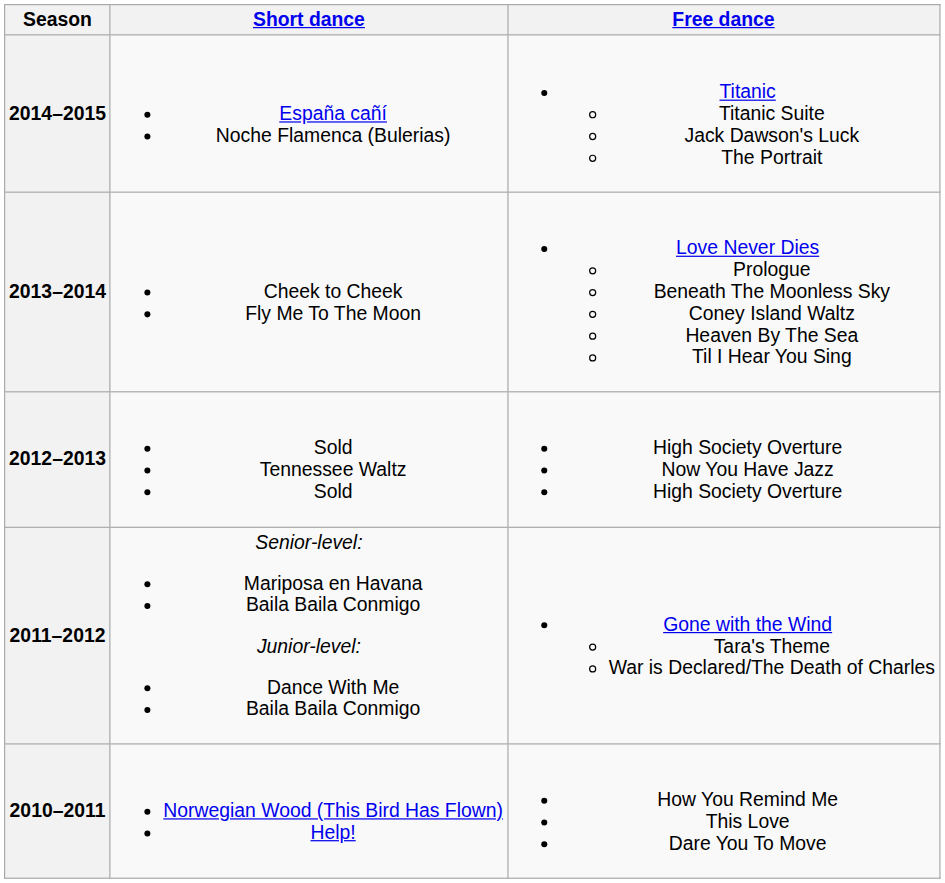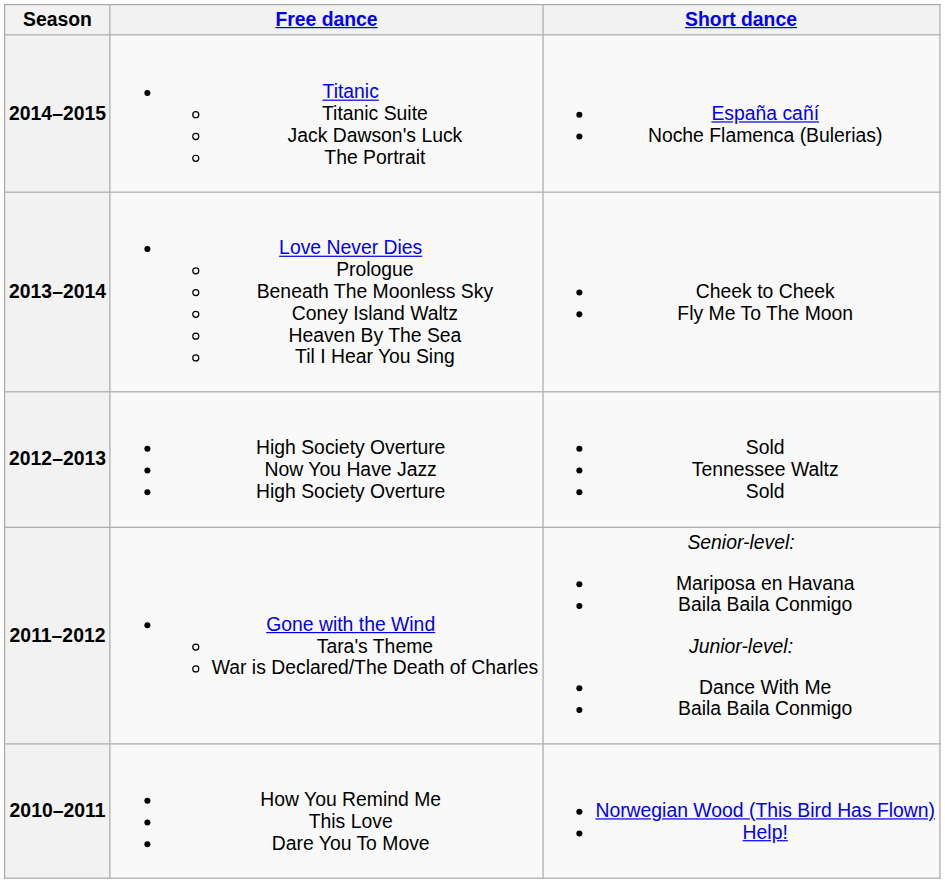 <table class="wikitable" style="text-align:center">
 <tr>
 <th>Season</th>
+<th><a href='#'>Free dance</a></th>
 <th><a href='#'>Short dance</a></th>
-<th><a href='#'>Free dance</a></th>
 </tr>
 <tr>
 <th>2014–2015 <br> </th>
+<td><br><ul><li><a href='#'>Titanic</a> <br><ul><li>Titanic Suite</li><li>Jack Dawson's Luck</li><li>The Portrait</li></ul></li></ul></td>
 <td><br><ul><li><a href='#'>España cañí</a> <br></li><li>Noche Flamenca (Bulerias)</li></ul></td>
-<td><br><ul><li><a href='#'>Titanic</a> <br><ul><li>Titanic Suite</li><li>Jack Dawson's Luck</li><li>The Portrait</li></ul></li></ul></td>
 </tr>
 <tr>
 <th>2013–2014 <br> </th>
+<td><br><ul><li><a href='#'>Love Never Dies</a> <br><ul><li>Prologue</li><li>Beneath The Moonless Sky</li><li>Coney Island Waltz</li><li>Heaven By The Sea</li><li>Til I Hear You Sing</li></ul></li></ul></td>
 <td><br><ul><li> Cheek to Cheek <br></li><li> Fly Me To The Moon <br></li></ul></td>
-<td><br><ul><li><a href='#'>Love Never Dies</a> <br><ul><li>Prologue</li><li>Beneath The Moonless Sky</li><li>Coney Island Waltz</li><li>Heaven By The Sea</li><li>Til I Hear You Sing</li></ul></li></ul></td>
 </tr>
 <tr>
 <th>2012–2013 <br> </th>
+<td><br><ul><li>High Society Overture</li><li>Now You Have Jazz <br></li><li>High Society Overture</li></ul></td>
 <td><br><ul><li> Sold <br></li><li> Tennessee Waltz <br></li><li> Sold <br></li></ul></td>
-<td><br><ul><li>High Society Overture</li><li>Now You Have Jazz <br></li><li>High Society Overture</li></ul></td>
 </tr>
 <tr>
 <th>2011–2012 <br> </th>
+<td><br><ul><li><a href='#'>Gone with the Wind</a> <br><ul><li>Tara's Theme</li><li>War is Declared/The Death of Charles</li></ul></li></ul></td>
 <td><em>Senior-level:</em><br><ul><li>Mariposa en Havana</li><li>Baila Baila Conmigo</li></ul><em>Junior-level:</em><ul><li>Dance With Me <br></li><li>Baila Baila Conmigo <br></li></ul></td>
-<td><br><ul><li><a href='#'>Gone with the Wind</a> <br><ul><li>Tara's Theme</li><li>War is Declared/The Death of Charles</li></ul></li></ul></td>
 </tr>
 <tr>
 <th>2010–2011 <br> </th>
+<td><br><ul><li>How You Remind Me</li><li>This Love</li><li>Dare You To Move <br></li></ul></td>
 <td><br><ul><li> <a href='#'>Norwegian Wood (This Bird Has Flown)</a></li><li> <a href='#'>Help!</a> <br></li></ul></td>
-<td><br><ul><li>How You Remind Me</li><li>This Love</li><li>Dare You To Move <br></li></ul></td>
 </tr>
 </table>
